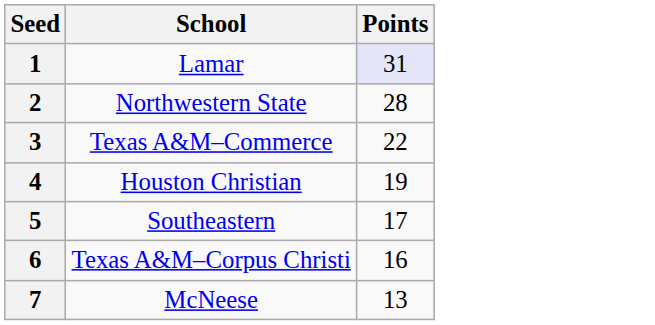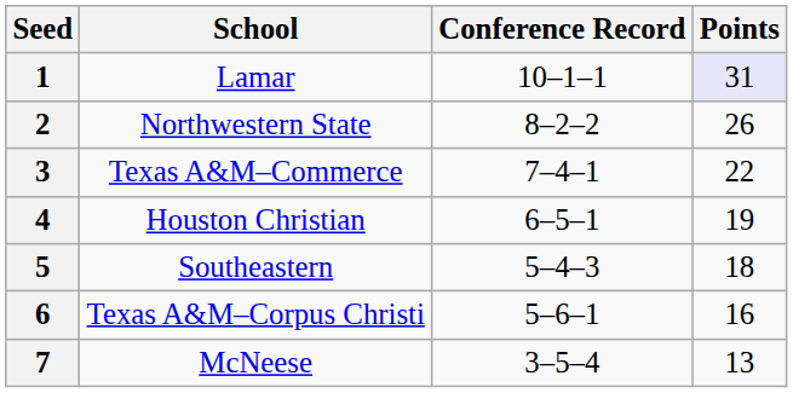 <table class="wikitable" style="text-align:center">
 <tr>
 <th>Seed</th>
 <th>School</th>
+<th>Conference Record</th>
 <th>Points</th>
 </tr>
 <tr>
 <th>1</th>
 <td><a href='#'>Lamar</a></td>
+<td>10–1–1</td>
 <td style="background: lavender;">31</td>
 </tr>
 <tr>
 <th>2</th>
 <td><a href='#'>Northwestern State</a></td>
-<td>28</td>
+<td>8–2–2</td>
+<td>26</td>
 </tr>
 <tr>
 <th>3</th>
 <td><a href='#'>Texas A&M–Commerce</a></td>
+<td>7–4–1</td>
 <td>22</td>
 </tr>
 <tr>
 <th>4</th>
 <td><a href='#'>Houston Christian</a></td>
+<td>6–5–1</td>
 <td>19</td>
 </tr>
 <tr>
 <th>5</th>
 <td><a href='#'>Southeastern</a></td>
-<td>17</td>
+<td>5–4–3</td>
+<td>18</td>
 </tr>
 <tr>
 <th>6</th>
 <td><a href='#'>Texas A&M–Corpus Christi</a></td>
+<td>5–6–1</td>
 <td>16</td>
 </tr>
 <tr>
 <th>7</th>
 <td><a href='#'>McNeese</a></td>
+<td>3–5–4</td>
 <td>13</td>
 </tr>
 </table>
